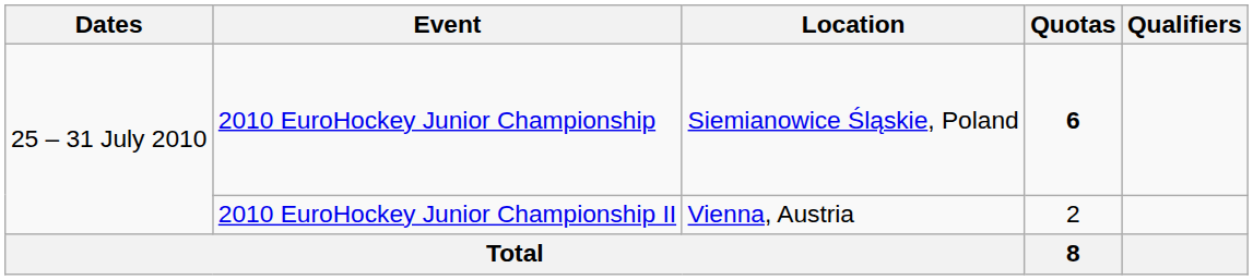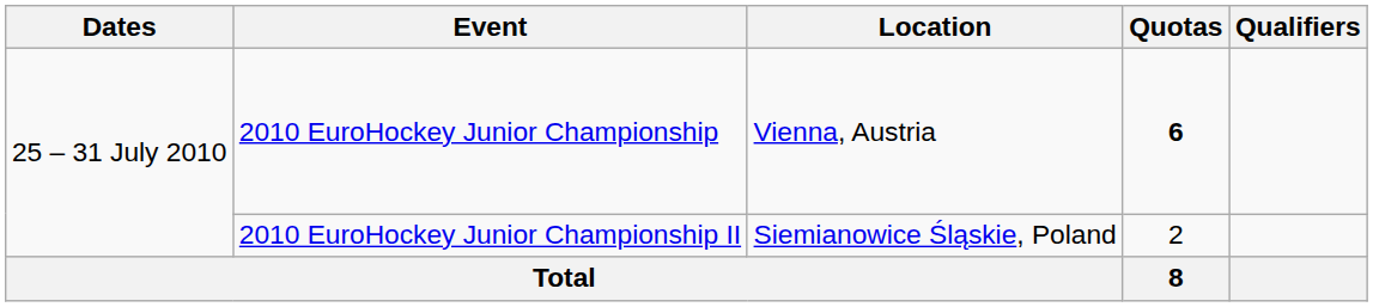 <table class="wikitable">
 <tr>
 <th>Dates</th>
 <th>Event</th>
 <th>Location</th>
 <th>Quotas</th>
 <th>Qualifiers</th>
 </tr>
 <tr>
 <td rowspan=2>25 – 31 July 2010</td>
 <td><a href='#'>2010 EuroHockey Junior Championship</a></td>
-<td><a href='#'>Siemianowice Śląskie</a>, Poland</td>
+<td><a href='#'>Vienna</a>, Austria</td>
 <td align=center><strong>6</strong></td>
 <td><br><br><br><br><br></td>
 </tr>
 <tr>
 <td><a href='#'>2010 EuroHockey Junior Championship II</a></td>
-<td><a href='#'>Vienna</a>, Austria</td>
+<td><a href='#'>Siemianowice Śląskie</a>, Poland</td>
 <td align=center>2</td>
 <td><br></td>
 </tr>
 <tr>
 <th colspan=3>Total</th>
 <th>8</th>
 <th></th>
 </tr>
 </table>
